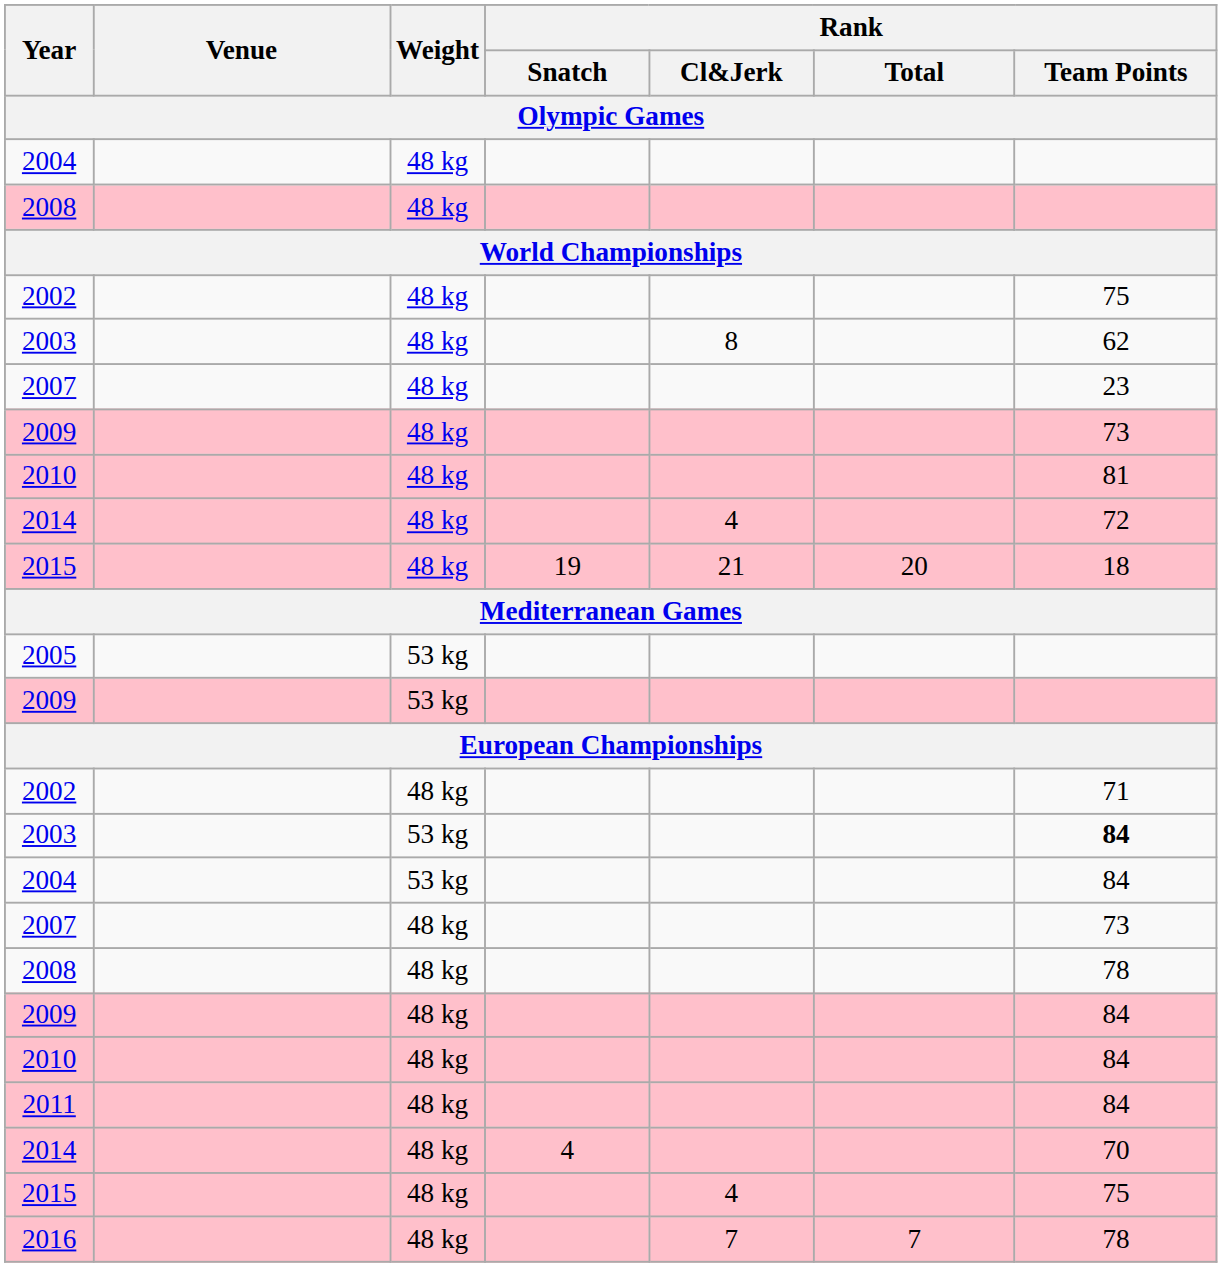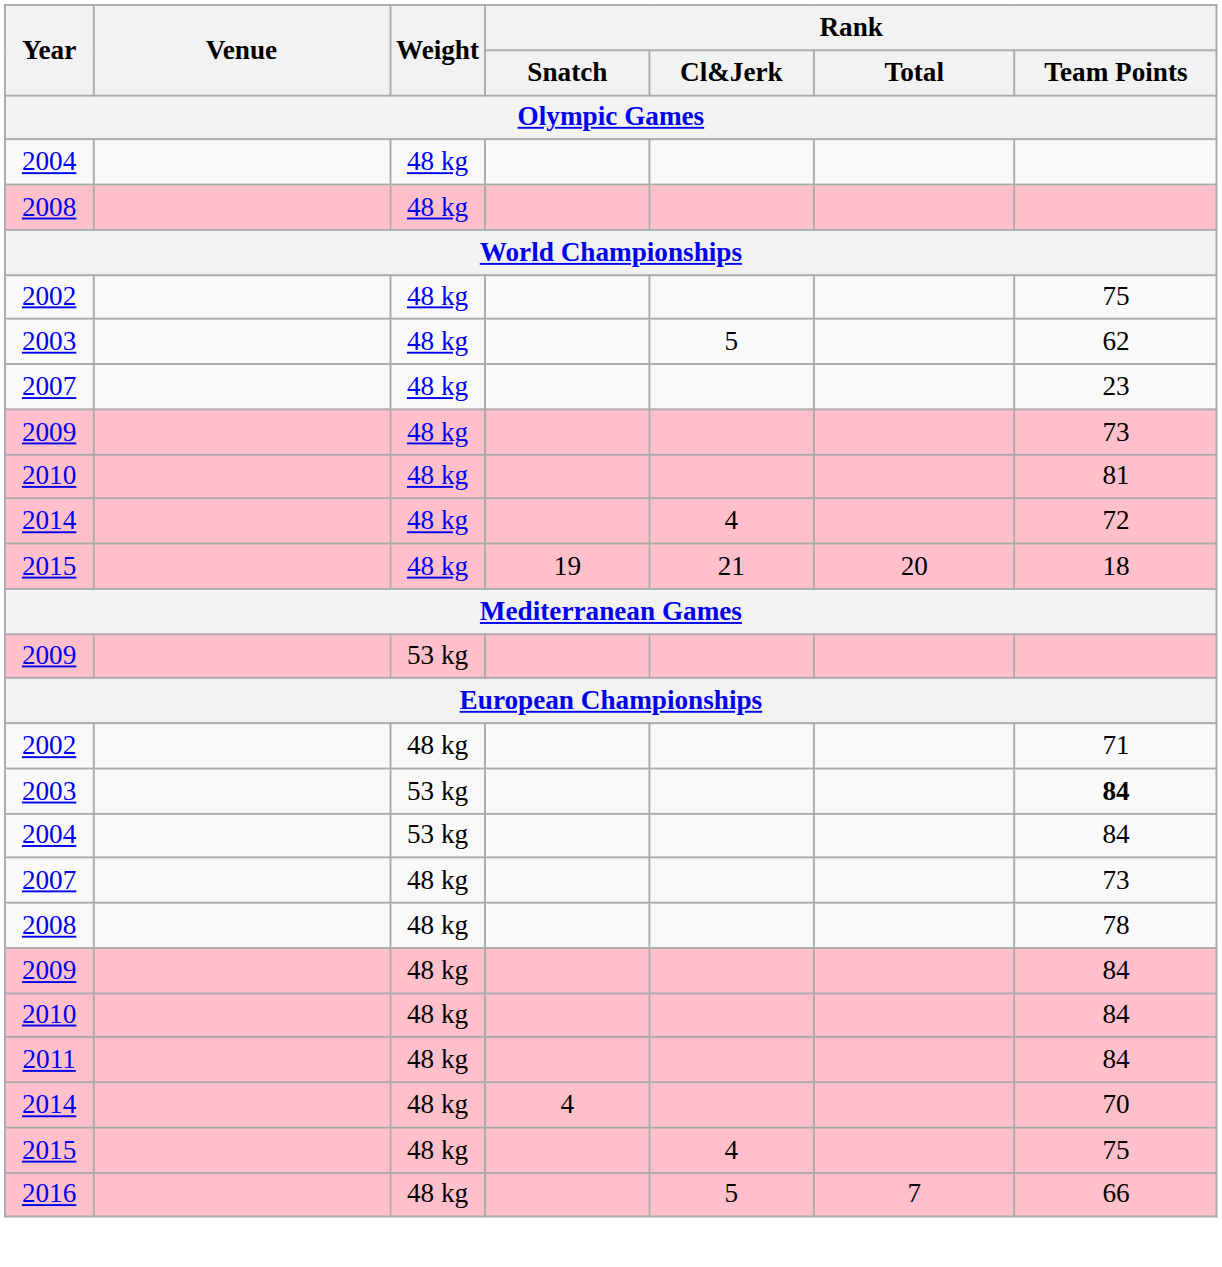 <table class="wikitable" style="text-align:center; font-size:90%">
 <tr>
 <th rowspan=2 width=40>Year</th>
 <th rowspan=2 width=150>Venue</th>
 <th rowspan=2 width=10>Weight</th>
 <th colspan=4>Rank</th>
 </tr>
 <tr>
 <th width=80>Snatch</th>
 <th width=80>Cl&Jerk</th>
 <th width=100>Total</th>
 <th width=100>Team Points</th>
 </tr>
 <tr>
 <th colspan=7><a href='#'>Olympic Games</a></th>
 </tr>
 <tr>
 <td><a href='#'>2004</a></td>
 <td align=left></td>
 <td><a href='#'>48 kg</a></td>
 <td></td>
 <td></td>
 <td></td>
 <td></td>
 </tr>
 <tr bgcolor=pink>
 <td><a href='#'>2008</a></td>
 <td align=left></td>
 <td><a href='#'>48 kg</a></td>
 <td></td>
 <td></td>
 <td></td>
 <td></td>
 </tr>
 <tr>
 <th colspan=7><a href='#'>World Championships</a></th>
 </tr>
 <tr>
 <td><a href='#'>2002</a></td>
 <td align=left></td>
 <td><a href='#'>48 kg</a></td>
 <td></td>
 <td></td>
 <td></td>
 <td>75</td>
 </tr>
 <tr>
 <td><a href='#'>2003</a></td>
 <td align=left></td>
 <td><a href='#'>48 kg</a></td>
 <td></td>
-<td>8</td>
+<td>5</td>
 <td></td>
 <td>62</td>
 </tr>
 <tr>
 <td><a href='#'>2007</a></td>
 <td align=left></td>
 <td><a href='#'>48 kg</a></td>
 <td></td>
 <td></td>
 <td></td>
 <td>23</td>
 </tr>
 <tr bgcolor=pink>
 <td><a href='#'>2009</a></td>
 <td align=left></td>
 <td><a href='#'>48 kg</a></td>
 <td></td>
 <td></td>
 <td></td>
 <td>73</td>
 </tr>
 <tr bgcolor=pink>
 <td><a href='#'>2010</a></td>
 <td align=left></td>
 <td><a href='#'>48 kg</a></td>
 <td></td>
 <td></td>
 <td></td>
 <td>81</td>
 </tr>
 <tr bgcolor=pink>
 <td><a href='#'>2014</a></td>
 <td align=left></td>
 <td><a href='#'>48 kg</a></td>
 <td></td>
 <td>4</td>
 <td></td>
 <td>72</td>
 </tr>
 <tr bgcolor=pink>
 <td><a href='#'>2015</a></td>
 <td align=left></td>
 <td><a href='#'>48 kg</a></td>
 <td>19</td>
 <td>21</td>
 <td>20</td>
 <td>18</td>
 </tr>
 <tr>
 <th colspan=7><a href='#'>Mediterranean Games</a></th>
-</tr>
-<tr>
-<td><a href='#'>2005</a></td>
-<td align=left></td>
-<td>53 kg</td>
-<td></td>
-<td></td>
-<td></td>
-<td></td>
 </tr>
 <tr bgcolor=pink>
 <td><a href='#'>2009</a></td>
 <td align=left></td>
 <td>53 kg</td>
 <td></td>
 <td></td>
 <td></td>
 <td></td>
 </tr>
 <tr>
 <th colspan=7><a href='#'>European Championships</a></th>
 </tr>
 <tr>
 <td><a href='#'>2002</a></td>
 <td align=left></td>
 <td>48 kg</td>
 <td></td>
 <td></td>
 <td></td>
 <td>71</td>
 </tr>
 <tr>
 <td><a href='#'>2003</a></td>
 <td align=left></td>
 <td>53 kg</td>
 <td></td>
 <td></td>
 <td></td>
 <td><strong>84</strong></td>
 </tr>
 <tr>
 <td><a href='#'>2004</a></td>
 <td align=left></td>
 <td>53 kg</td>
 <td></td>
 <td></td>
 <td></td>
 <td>84</td>
 </tr>
 <tr>
 <td><a href='#'>2007</a></td>
 <td align=left></td>
 <td>48 kg</td>
 <td></td>
 <td></td>
 <td></td>
 <td>73</td>
 </tr>
 <tr>
 <td><a href='#'>2008</a></td>
 <td align=left></td>
 <td>48 kg</td>
 <td></td>
 <td></td>
 <td></td>
 <td>78</td>
 </tr>
 <tr bgcolor=pink>
 <td><a href='#'>2009</a></td>
 <td align=left></td>
 <td>48 kg</td>
 <td></td>
 <td></td>
 <td></td>
 <td>84</td>
 </tr>
 <tr bgcolor=pink>
 <td><a href='#'>2010</a></td>
 <td align=left></td>
 <td>48 kg</td>
 <td></td>
 <td></td>
 <td></td>
 <td>84</td>
 </tr>
 <tr bgcolor=pink>
 <td><a href='#'>2011</a></td>
 <td align=left></td>
 <td>48 kg</td>
 <td></td>
 <td></td>
 <td></td>
 <td>84</td>
 </tr>
 <tr bgcolor=pink>
 <td><a href='#'>2014</a></td>
 <td align=left></td>
 <td>48 kg</td>
 <td>4</td>
 <td></td>
 <td></td>
 <td>70</td>
 </tr>
 <tr bgcolor=pink>
 <td><a href='#'>2015</a></td>
 <td align=left></td>
 <td>48 kg</td>
 <td></td>
 <td>4</td>
 <td></td>
 <td>75</td>
 </tr>
 <tr bgcolor=pink>
 <td><a href='#'>2016</a></td>
 <td align=left></td>
 <td>48 kg</td>
 <td></td>
+<td>5</td>
 <td>7</td>
-<td>7</td>
-<td>78</td>
+<td>66</td>
 </tr>
 </table>
